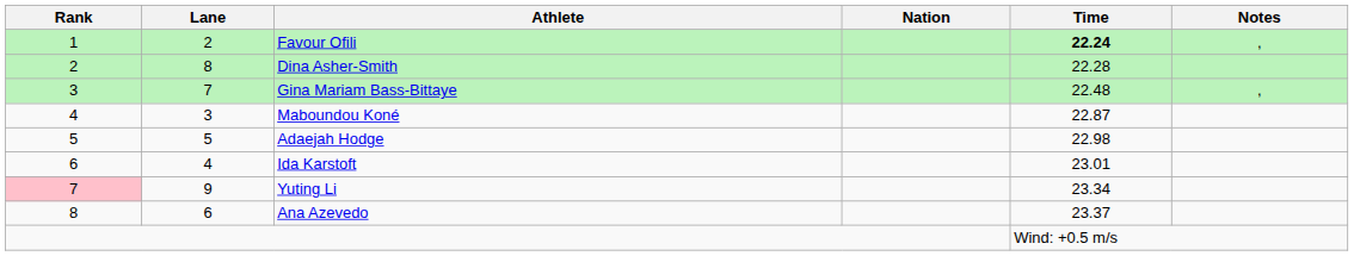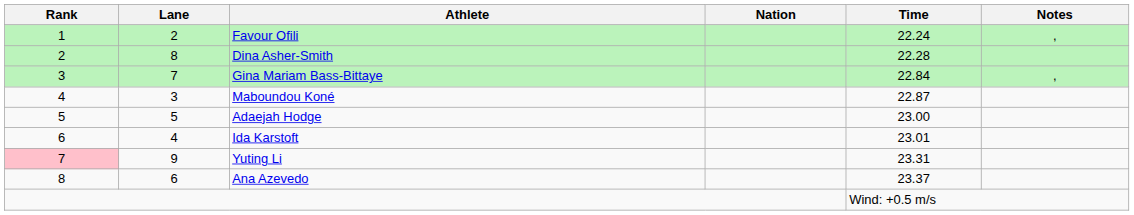 <table class="wikitable sortable" style="text-align:center;width: 70%;">
 <tr>
 <th>Rank</th>
 <th>Lane</th>
 <th>Athlete</th>
 <th>Nation</th>
 <th>Time</th>
 <th>Notes</th>
 </tr>
 <tr bgcolor=bbf3bb>
 <td>1</td>
 <td>2</td>
 <td align=left><a href='#'>Favour Ofili</a></td>
 <td align=left></td>
-<td><strong>22.24</strong></td>
+<td>22.24</td>
 <td>, </td>
 </tr>
 <tr bgcolor=bbf3bb>
 <td>2</td>
 <td>8</td>
 <td align=left><a href='#'>Dina Asher-Smith</a></td>
 <td align=left></td>
 <td>22.28</td>
 <td></td>
 </tr>
 <tr bgcolor=bbf3bb>
 <td>3</td>
 <td>7</td>
 <td align=left><a href='#'>Gina Mariam Bass-Bittaye</a></td>
 <td align=left></td>
-<td>22.48</td>
+<td>22.84</td>
 <td>, </td>
 </tr>
 <tr>
 <td>4</td>
 <td>3</td>
 <td align=left><a href='#'>Maboundou Koné</a></td>
 <td align=left></td>
 <td>22.87</td>
 <td></td>
 </tr>
 <tr>
 <td>5</td>
 <td>5</td>
 <td align=left><a href='#'>Adaejah Hodge</a></td>
 <td align=left></td>
-<td>22.98</td>
+<td>23.00</td>
 <td></td>
 </tr>
 <tr>
 <td>6</td>
 <td>4</td>
 <td align=left><a href='#'>Ida Karstoft</a></td>
 <td align=left></td>
 <td>23.01</td>
 <td></td>
 </tr>
 <tr>
 <td style="background: pink;">7</td>
 <td>9</td>
 <td align=left><a href='#'>Yuting Li</a></td>
 <td align=left></td>
-<td>23.34</td>
+<td>23.31</td>
 <td></td>
 </tr>
 <tr>
 <td>8</td>
 <td>6</td>
 <td align=left><a href='#'>Ana Azevedo</a></td>
 <td align=left></td>
 <td>23.37</td>
 <td></td>
 </tr>
 <tr class="sortbottom">
 <td colspan="4"></td>
 <td colspan="2" style="text-align:left;">Wind: +0.5 m/s</td>
 </tr>
 </table>
